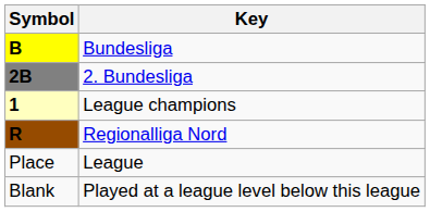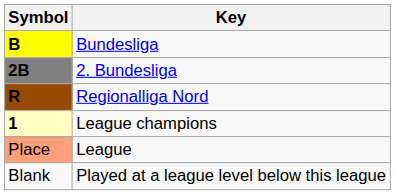 <table class="wikitable" align="center">
 <tr>
 <th>Symbol</th>
 <th>Key</th>
 </tr>
 <tr>
 <td style="background:#FFFF00"><strong>B</strong></td>
 <td><a href='#'>Bundesliga</a> </td>
 </tr>
 <tr>
 <td style="background:#808080"><strong>2B</strong></td>
 <td><a href='#'>2. Bundesliga</a> </td>
 </tr>
 <tr>
+<td style="background:#964B00"><strong>R</strong></td>
+<td><a href='#'>Regionalliga Nord</a> </td>
+</tr>
+<tr>
 <td style="background:#ffffbf"><strong>1</strong></td>
 <td>League champions</td>
 </tr>
 <tr>
-<td style="background:#964B00"><strong>R</strong></td>
-<td><a href='#'>Regionalliga Nord</a> </td>
-</tr>
-<tr>
-<td>Place</td>
+<td style="background: lightsalmon;">Place</td>
 <td>League</td>
 </tr>
 <tr>
 <td>Blank</td>
 <td>Played at a league level below this league</td>
 </tr>
 </table>
